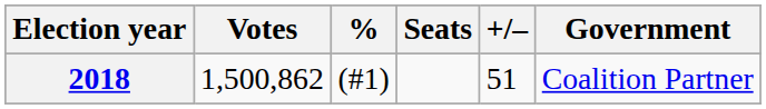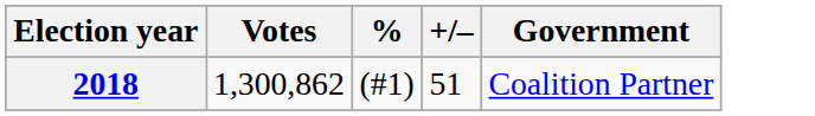 <table class=wikitable>
 <tr>
 <th>Election year</th>
 <th>Votes</th>
 <th>%</th>
-<th>Seats</th>
 <th>+/–</th>
 <th>Government</th>
 </tr>
 <tr>
 <th><a href='#'>2018</a></th>
-<td>1,500,862</td>
+<td>1,300,862</td>
 <td>(#1)</td>
-<td></td>
 <td>51</td>
 <td><a href='#'>Coalition Partner</a></td>
 </tr>
 </table>
